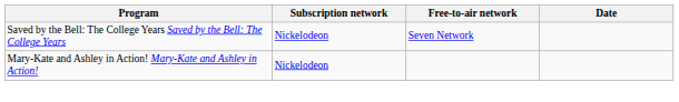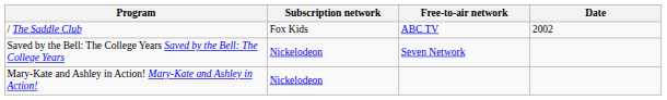 <table class="wikitable sortable" width="100%" style="font-size:87%;">
 <tr bgcolor="#efefef">
 <th width=40%>Program</th>
 <th width=20%>Subscription network</th>
 <th width=20%>Free-to-air network</th>
 <th width=20%>Date</th>
+</tr>
+<tr>
+<td>/ <em><a href='#'>The Saddle Club</a></em></td>
+<td>Fox Kids</td>
+<td><a href='#'>ABC TV</a></td>
+<td>2002</td>
 </tr>
 <tr>
 <td><span>Saved by the Bell: The College Years</span>  <em><a href='#'>Saved by the Bell: The College Years</a></em></td>
 <td><a href='#'>Nickelodeon</a></td>
 <td><a href='#'>Seven Network</a></td>
 <td></td>
 </tr>
 <tr>
 <td><span>Mary-Kate and Ashley in Action!</span>  <em><a href='#'>Mary-Kate and Ashley in Action!</a></em></td>
 <td><a href='#'>Nickelodeon</a></td>
 <td></td>
 <td></td>
 </tr>
 </table>
